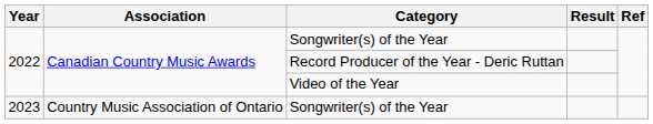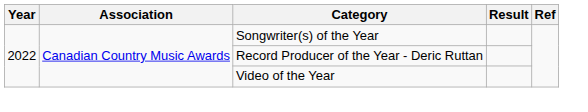 <table class="wikitable">
 <tr>
 <th>Year</th>
 <th>Association</th>
 <th>Category</th>
 <th>Result</th>
 <th>Ref</th>
 </tr>
 <tr>
 <td rowspan=3>2022</td>
 <td rowspan=3><a href='#'>Canadian Country Music Awards</a></td>
 <td>Songwriter(s) of the Year</td>
 <td></td>
 <td rowspan=3><br></td>
 </tr>
 <tr>
 <td>Record Producer of the Year - Deric Ruttan</td>
 <td></td>
 </tr>
 <tr>
 <td>Video of the Year</td>
 <td></td>
 </tr>
-<tr>
-<td>2023</td>
-<td>Country Music Association of Ontario</td>
-<td>Songwriter(s) of the Year</td>
-<td></td>
-<td></td>
-</tr>
 </table>
